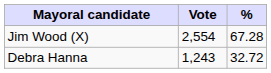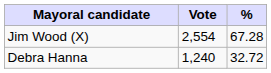 <table class="wikitable">
 <tr>
 <th style="background:#ddf; width:200px;">Mayoral candidate</th>
 <th style="background:#ddf; width:50px;">Vote</th>
 <th style="background:#ddf; width:30px;">%</th>
 </tr>
 <tr>
 <td>Jim Wood (X)</td>
 <td>2,554</td>
 <td>67.28</td>
 </tr>
 <tr>
 <td>Debra Hanna</td>
-<td>1,243</td>
+<td>1,240</td>
 <td>32.72</td>
 </tr>
 </table>
